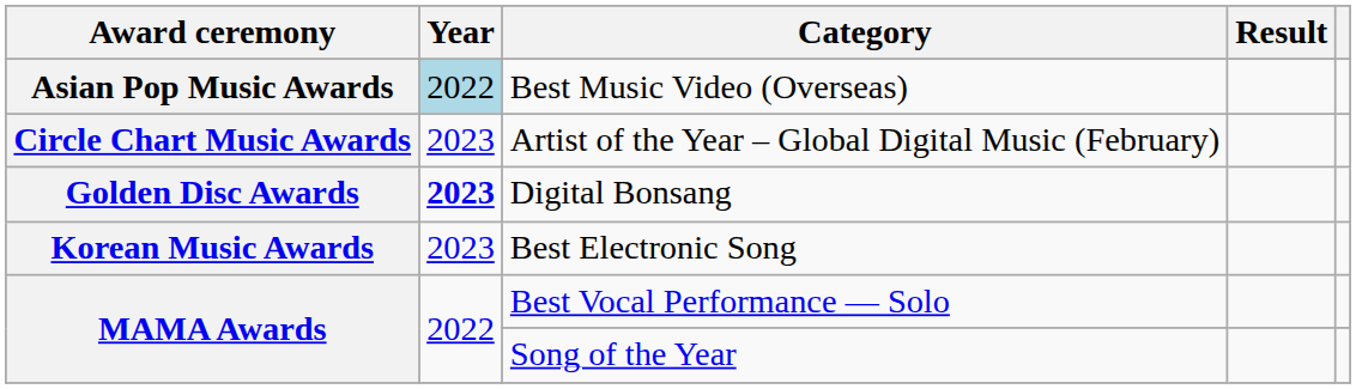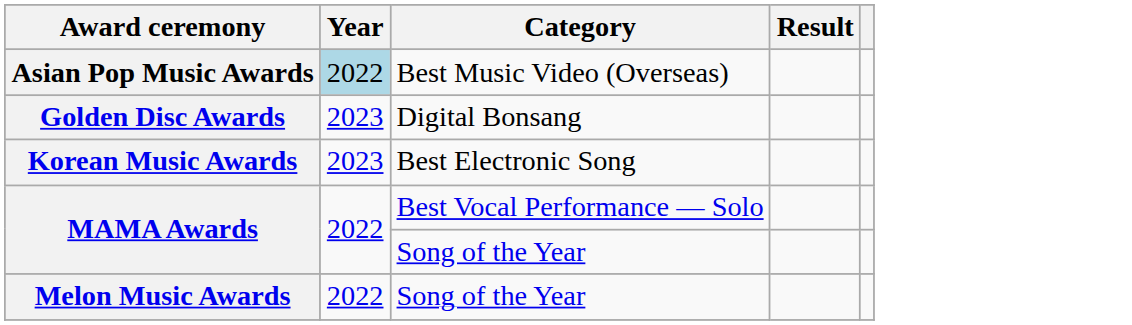 <table class="wikitable plainrowheaders sortable" style="text-align:center">
 <tr>
 <th scope="col">Award ceremony </th>
 <th scope="col">Year</th>
 <th scope="col">Category </th>
 <th scope="col">Result</th>
 <th scope="col" class="unsortable"></th>
 </tr>
 <tr>
 <th scope="row">Asian Pop Music Awards</th>
 <td style="background: lightblue;">2022</td>
 <td style="text-align:left">Best Music Video (Overseas)</td>
 <td></td>
 <td></td>
 </tr>
 <tr>
-<th scope="row"><a href='#'>Circle Chart Music Awards</a></th>
+<th scope="row"><a href='#'>Golden Disc Awards</a></th>
 <td><a href='#'>2023</a></td>
-<td style="text-align:left">Artist of the Year – Global Digital Music (February)</td>
-<td></td>
-<td></td>
-</tr>
-<tr>
-<th scope="row"><a href='#'>Golden Disc Awards</a></th>
-<td><strong><a href='#'>2023</a></strong></td>
 <td style="text-align:left">Digital Bonsang</td>
 <td></td>
 <td></td>
 </tr>
 <tr>
 <th scope="row"><a href='#'>Korean Music Awards</a></th>
 <td><a href='#'>2023</a></td>
 <td style="text-align:left">Best Electronic Song</td>
 <td></td>
 <td></td>
 </tr>
 <tr>
 <th scope="row" rowspan="2"><a href='#'>MAMA Awards</a></th>
 <td rowspan="2"><a href='#'>2022</a></td>
 <td style="text-align:left"><a href='#'>Best Vocal Performance — Solo</a></td>
 <td></td>
 <td></td>
 </tr>
 <tr>
 <td style="text-align:left"><a href='#'>Song of the Year</a></td>
 <td></td>
 <td></td>
 </tr>
+<tr>
+<th scope="row"><a href='#'>Melon Music Awards</a></th>
+<td><a href='#'>2022</a></td>
+<td style="text-align:left"><a href='#'>Song of the Year</a></td>
+<td></td>
+<td></td>
+</tr>
 </table>
